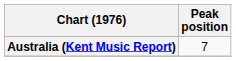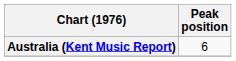 <table class="wikitable sortable plainrowheaders" style="text-align:center">
 <tr>
 <th>Chart (1976)</th>
 <th>Peak<br>position</th>
 </tr>
 <tr>
 <th scope="row">Australia (<a href='#'>Kent Music Report</a>)</th>
-<td>7</td>
+<td>6</td>
 </tr>
 <tr>
 </tr>
 </table>
